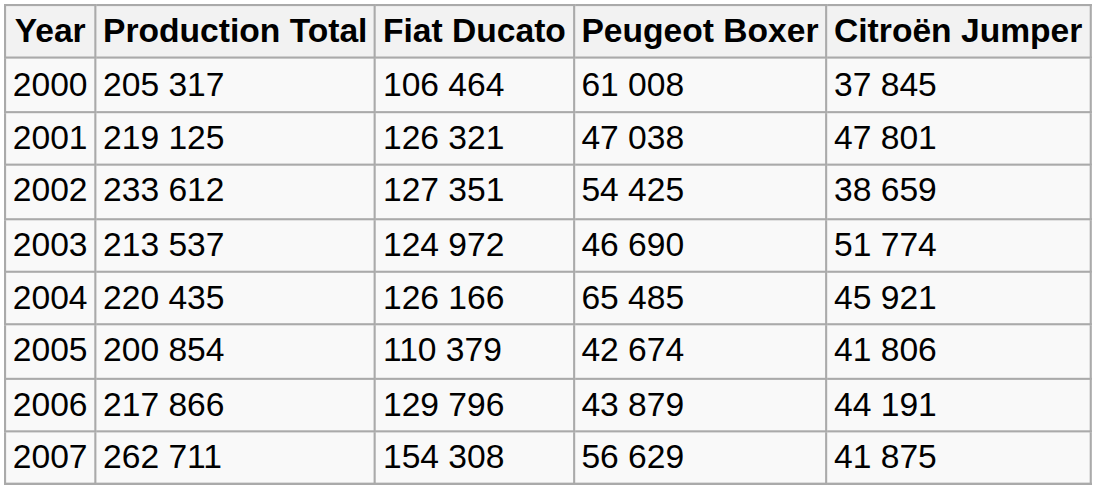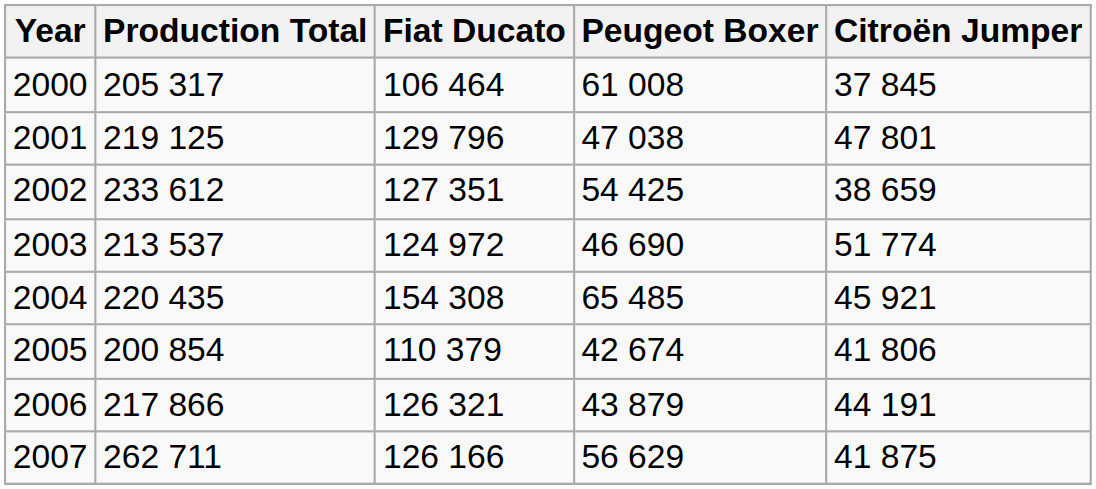 <table class="wikitable">
 <tr>
 <th>Year</th>
 <th>Production Total</th>
 <th>Fiat Ducato</th>
 <th>Peugeot Boxer</th>
 <th>Citroën Jumper</th>
 </tr>
 <tr>
 <td>2000</td>
 <td>205 317</td>
 <td>106 464</td>
 <td>61 008</td>
 <td>37 845</td>
 </tr>
 <tr>
 <td>2001</td>
 <td>219 125</td>
-<td>126 321</td>
+<td>129 796</td>
 <td>47 038</td>
 <td>47 801</td>
 </tr>
 <tr>
 <td>2002</td>
 <td>233 612</td>
 <td>127 351</td>
 <td>54 425</td>
 <td>38 659</td>
 </tr>
 <tr>
 <td>2003</td>
 <td>213 537</td>
 <td>124 972</td>
 <td>46 690</td>
 <td>51 774</td>
 </tr>
 <tr>
 <td>2004</td>
 <td>220 435</td>
-<td>126 166</td>
+<td>154 308</td>
 <td>65 485</td>
 <td>45 921</td>
 </tr>
 <tr>
 <td>2005</td>
 <td>200 854</td>
 <td>110 379</td>
 <td>42 674</td>
 <td>41 806</td>
 </tr>
 <tr>
 <td>2006</td>
 <td>217 866</td>
-<td>129 796</td>
+<td>126 321</td>
 <td>43 879</td>
 <td>44 191</td>
 </tr>
 <tr>
 <td>2007</td>
 <td>262 711</td>
-<td>154 308</td>
+<td>126 166</td>
 <td>56 629</td>
 <td>41 875</td>
 </tr>
 <tr>
 </tr>
 </table>
